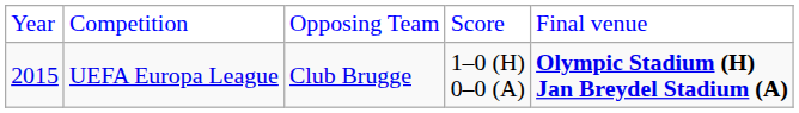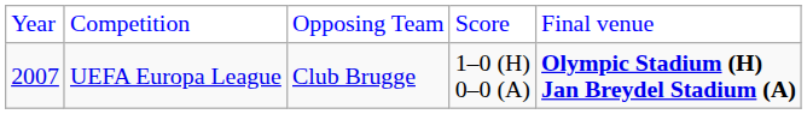 <table class="wikitable">
 <tr>
 <td style="background:white;color:blue">Year</td>
 <td style="background:white;color:blue">Competition</td>
 <td style="background:white;color:blue">Opposing Team</td>
 <td style="background:white;color:blue">Score</td>
 <td style="background:white;color:blue">Final venue</td>
 </tr>
 <tr>
-<td bgcolor=><a href='#'>2015</a></td>
+<td bgcolor=><a href='#'>2007</a></td>
 <td><a href='#'>UEFA Europa League</a></td>
 <td> <a href='#'>Club Brugge</a></td>
 <td>1–0 (H) <br> 0–0 (A)</td>
 <td><strong><a href='#'>Olympic Stadium</a> (H)<br> <a href='#'>Jan Breydel Stadium</a> (A)</strong></td>
 </tr>
 </table>
